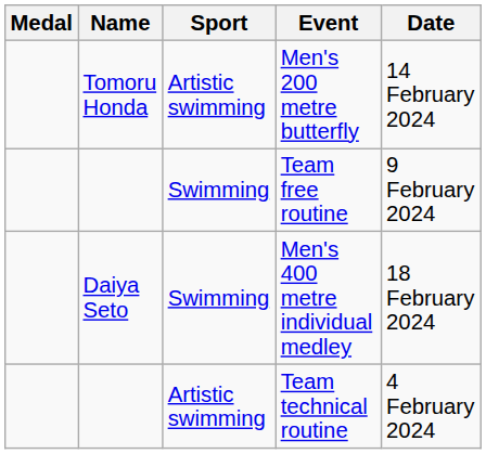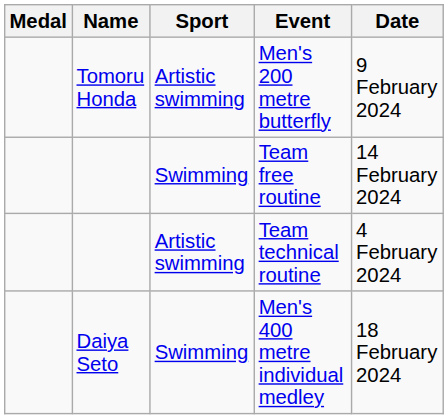 <table class="wikitable sortable" style="font-size:90%; width:50%;">
 <tr>
 <th>Medal</th>
 <th>Name</th>
 <th>Sport</th>
 <th>Event</th>
 <th>Date</th>
 </tr>
 <tr>
 <td></td>
 <td><a href='#'>Tomoru Honda</a></td>
 <td><a href='#'>Artistic swimming</a></td>
 <td><a href='#'> Men's 200 metre butterfly</a></td>
-<td>14 February 2024</td>
+<td>9 February 2024</td>
 </tr>
 <tr>
 <td></td>
 <td></td>
 <td><a href='#'>Swimming</a></td>
 <td><a href='#'> Team free routine</a></td>
-<td>9 February 2024</td>
+<td>14 February 2024</td>
+</tr>
+<tr>
+<td></td>
+<td></td>
+<td><a href='#'>Artistic swimming</a></td>
+<td><a href='#'>Team technical routine</a></td>
+<td>4 February 2024</td>
 </tr>
 <tr>
 <td></td>
 <td><a href='#'>Daiya Seto</a></td>
 <td><a href='#'>Swimming</a></td>
 <td><a href='#'>Men's 400 metre individual medley</a></td>
 <td>18 February 2024</td>
 </tr>
-<tr>
-<td></td>
-<td></td>
-<td><a href='#'>Artistic swimming</a></td>
-<td><a href='#'>Team technical routine</a></td>
-<td>4 February 2024</td>
-</tr>
 </table>
